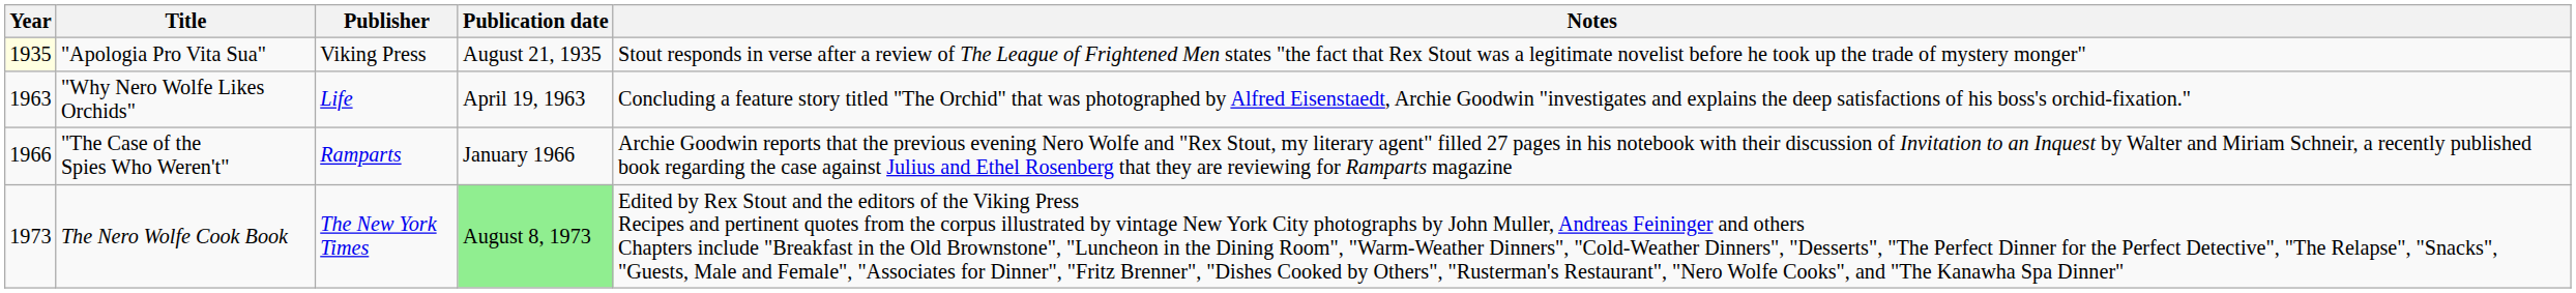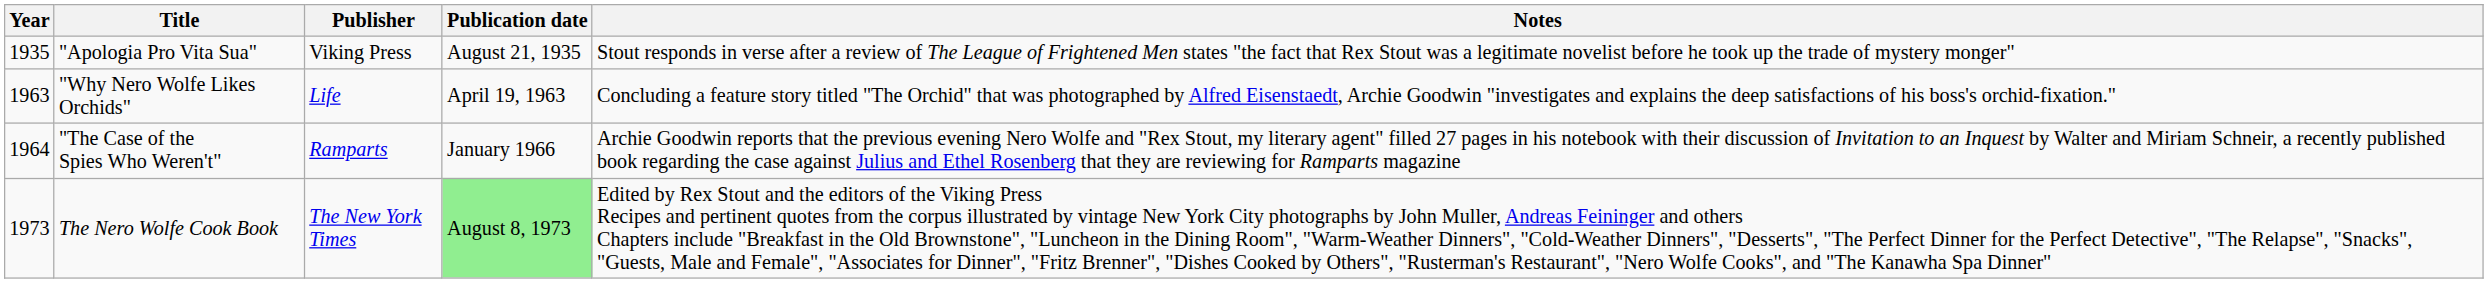 <table class="wikitable sortable">
 <tr>
 <th>Year</th>
 <th class="unsortable">Title</th>
 <th class="unsortable">Publisher</th>
 <th class="unsortable">Publication date</th>
 <th class="unsortable">Notes</th>
 </tr>
 <tr>
-<td style="background: lightyellow;">1935</td>
+<td>1935</td>
 <td>"Apologia Pro Vita Sua"</td>
 <td>Viking Press</td>
 <td>August 21, 1935</td>
 <td>Stout responds in verse after a review of <em>The League of Frightened Men</em> states "the fact that Rex Stout was a legitimate novelist before he took up the trade of mystery monger"</td>
 </tr>
 <tr>
 <td>1963</td>
 <td>"Why Nero Wolfe Likes Orchids"</td>
 <td><em><a href='#'>Life</a></em></td>
 <td>April 19, 1963</td>
 <td>Concluding a feature story titled "The Orchid" that was photographed by <a href='#'>Alfred Eisenstaedt</a>, Archie Goodwin "investigates and explains the deep satisfactions of his boss's orchid-fixation."</td>
 </tr>
 <tr>
-<td>1966</td>
+<td>1964</td>
 <td>"The Case of the Spies Who Weren't"</td>
 <td><em><a href='#'>Ramparts</a></em></td>
 <td>January 1966</td>
 <td>Archie Goodwin reports that the previous evening Nero Wolfe and "Rex Stout, my literary agent" filled 27 pages in his notebook with their discussion of <em>Invitation to an Inquest</em> by Walter and Miriam Schneir, a recently published book regarding the case against <a href='#'>Julius and Ethel Rosenberg</a> that they are reviewing for <em>Ramparts</em> magazine</td>
 </tr>
 <tr>
 <td>1973</td>
 <td><em>The Nero Wolfe Cook Book</em></td>
 <td><em><a href='#'>The New York Times</a></em></td>
 <td style="background: lightgreen;">August 8, 1973</td>
 <td>Edited by Rex Stout and the editors of the Viking Press<br>Recipes and pertinent quotes from the corpus illustrated by vintage New York City photographs by John Muller, <a href='#'>Andreas Feininger</a> and others<br>Chapters include "Breakfast in the Old Brownstone", "Luncheon in the Dining Room", "Warm-Weather Dinners", "Cold-Weather Dinners", "Desserts", "The Perfect Dinner for the Perfect Detective", "The Relapse", "Snacks", "Guests, Male and Female", "Associates for Dinner", "Fritz Brenner", "Dishes Cooked by Others", "Rusterman's Restaurant", "Nero Wolfe Cooks", and "The Kanawha Spa Dinner"</td>
 </tr>
 </table>
